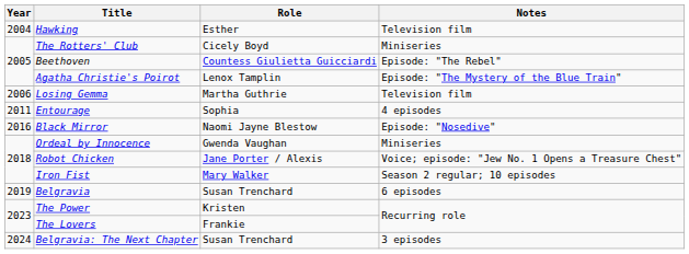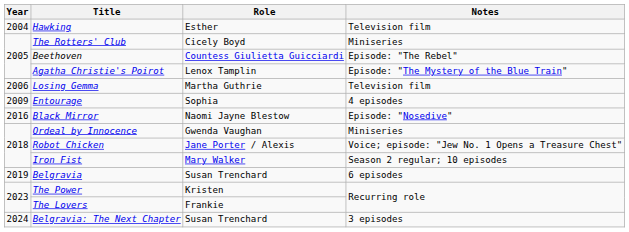 <table class="wikitable sortable">
 <tr>
 <th>Year</th>
 <th>Title</th>
 <th>Role</th>
 <th class="unsortable">Notes</th>
 </tr>
 <tr>
 <td>2004</td>
 <td><em><a href='#'>Hawking</a></em></td>
 <td>Esther</td>
 <td>Television film</td>
 </tr>
 <tr>
 <td rowspan="3">2005</td>
 <td><em><a href='#'>The Rotters' Club</a></em></td>
 <td>Cicely Boyd</td>
 <td>Miniseries</td>
 </tr>
 <tr>
 <td><em>Beethoven</em></td>
 <td><a href='#'>Countess Giulietta Guicciardi</a></td>
 <td>Episode: "The Rebel"</td>
 </tr>
 <tr>
 <td><em><a href='#'>Agatha Christie's Poirot</a></em></td>
 <td>Lenox Tamplin</td>
 <td>Episode: "<a href='#'>The Mystery of the Blue Train</a>"</td>
 </tr>
 <tr>
 <td>2006</td>
 <td><em><a href='#'>Losing Gemma</a></em></td>
 <td>Martha Guthrie</td>
 <td>Television film</td>
 </tr>
 <tr>
-<td>2011</td>
+<td>2009</td>
 <td><em><a href='#'>Entourage</a></em></td>
 <td>Sophia</td>
 <td>4 episodes</td>
 </tr>
 <tr>
 <td>2016</td>
 <td><em><a href='#'>Black Mirror</a></em></td>
 <td>Naomi Jayne Blestow</td>
 <td>Episode: "<a href='#'>Nosedive</a>"</td>
 </tr>
 <tr>
 <td rowspan="3">2018</td>
 <td><em><a href='#'>Ordeal by Innocence</a></em></td>
 <td>Gwenda Vaughan</td>
 <td>Miniseries</td>
 </tr>
 <tr>
 <td><em><a href='#'>Robot Chicken</a></em></td>
 <td><a href='#'>Jane Porter</a> / Alexis</td>
 <td>Voice; episode: "Jew No. 1 Opens a Treasure Chest"</td>
 </tr>
 <tr>
 <td><em><a href='#'>Iron Fist</a></em></td>
 <td><a href='#'>Mary Walker</a></td>
 <td>Season 2 regular; 10 episodes</td>
 </tr>
 <tr>
 <td>2019</td>
 <td><em><a href='#'>Belgravia</a></em></td>
 <td>Susan Trenchard</td>
 <td>6 episodes</td>
 </tr>
 <tr>
 <td rowspan="2">2023</td>
 <td><em><a href='#'>The Power</a></em></td>
 <td>Kristen</td>
 <td rowspan="2">Recurring role</td>
 </tr>
 <tr>
 <td><em><a href='#'>The Lovers</a></em></td>
 <td>Frankie</td>
 </tr>
 <tr>
 <td>2024</td>
 <td><em><a href='#'>Belgravia: The Next Chapter</a></em></td>
 <td>Susan Trenchard</td>
 <td>3 episodes</td>
 </tr>
 </table>
